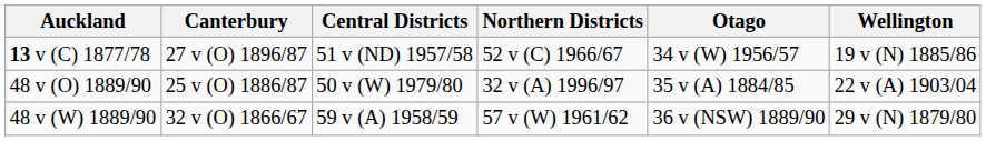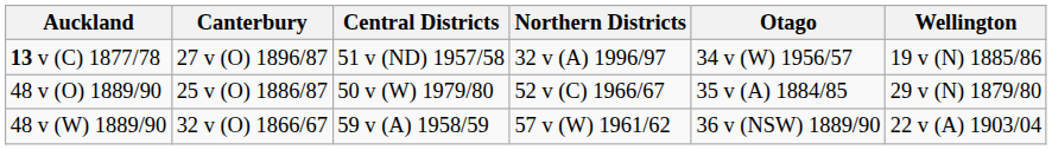 <table class="wikitable">
 <tr>
 <th>Auckland</th>
 <th>Canterbury</th>
 <th>Central Districts</th>
 <th>Northern Districts</th>
 <th>Otago</th>
 <th>Wellington</th>
 </tr>
 <tr>
 <td><strong>13</strong> v (C) 1877/78</td>
 <td>27 v (O) 1896/87</td>
 <td>51 v (ND) 1957/58</td>
-<td>52 v (C) 1966/67</td>
+<td>32 v (A) 1996/97</td>
 <td>34 v (W) 1956/57</td>
 <td>19 v (N) 1885/86</td>
 </tr>
 <tr>
 <td>48 v (O) 1889/90</td>
 <td>25 v (O) 1886/87</td>
 <td>50 v (W) 1979/80</td>
-<td>32 v (A) 1996/97</td>
+<td>52 v (C) 1966/67</td>
 <td>35 v (A) 1884/85</td>
-<td>22 v (A) 1903/04</td>
+<td>29 v (N) 1879/80</td>
 </tr>
 <tr>
 <td>48 v (W) 1889/90</td>
 <td>32 v (O) 1866/67</td>
 <td>59 v (A) 1958/59</td>
 <td>57 v (W) 1961/62</td>
 <td>36 v (NSW) 1889/90</td>
-<td>29 v (N) 1879/80</td>
+<td>22 v (A) 1903/04</td>
 </tr>
 </table>
